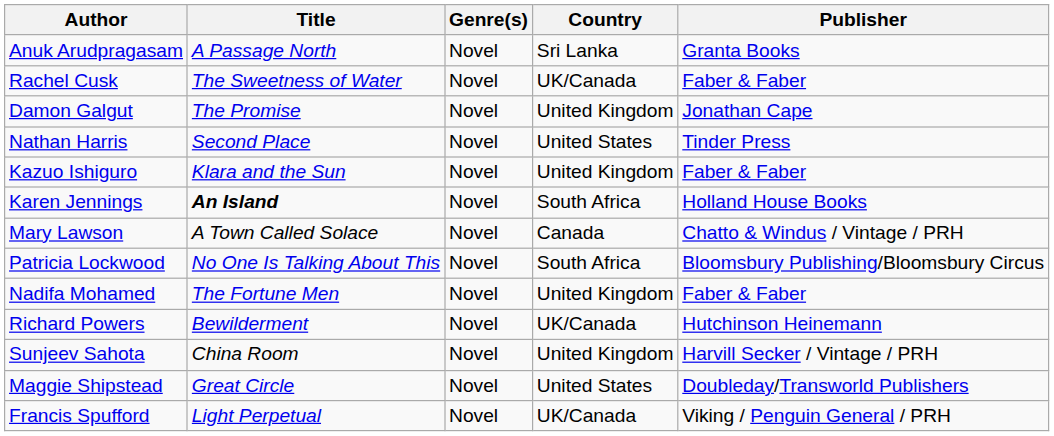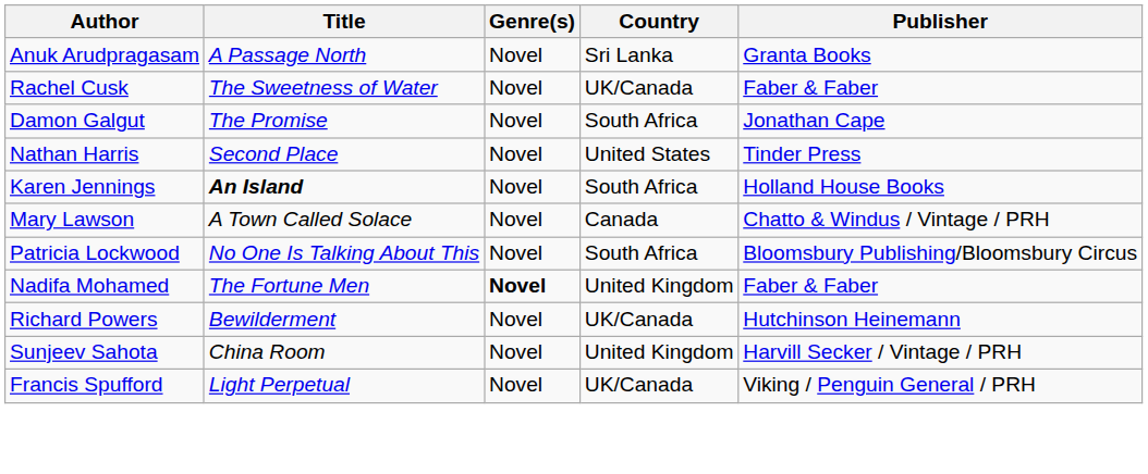 <table class="wikitable">
 <tr>
 <th>Author</th>
 <th>Title</th>
 <th>Genre(s)</th>
 <th>Country</th>
 <th>Publisher</th>
 </tr>
 <tr>
 <td><a href='#'>Anuk Arudpragasam</a></td>
 <td><em><a href='#'>A Passage North</a></em></td>
 <td>Novel</td>
 <td>Sri Lanka</td>
 <td><a href='#'>Granta Books</a></td>
 </tr>
 <tr>
 <td><a href='#'>Rachel Cusk</a></td>
 <td><em><a href='#'>The Sweetness of Water</a></em></td>
 <td>Novel</td>
 <td>UK/Canada</td>
 <td><a href='#'>Faber & Faber</a></td>
 </tr>
 <tr>
 <td><a href='#'>Damon Galgut</a></td>
 <td><em><a href='#'>The Promise</a></em></td>
 <td>Novel</td>
-<td>United Kingdom</td>
+<td>South Africa</td>
 <td><a href='#'>Jonathan Cape</a></td>
 </tr>
 <tr>
 <td><a href='#'>Nathan Harris</a></td>
 <td><em><a href='#'>Second Place</a></em></td>
 <td>Novel</td>
 <td>United States</td>
 <td><a href='#'>Tinder Press</a></td>
-</tr>
-<tr>
-<td><a href='#'>Kazuo Ishiguro</a></td>
-<td><em><a href='#'>Klara and the Sun</a></em></td>
-<td>Novel</td>
-<td>United Kingdom</td>
-<td><a href='#'>Faber & Faber</a></td>
 </tr>
 <tr>
 <td><a href='#'>Karen Jennings</a></td>
 <td><strong><em>An Island</em></strong></td>
 <td>Novel</td>
 <td>South Africa</td>
 <td><a href='#'>Holland House Books</a></td>
 </tr>
 <tr>
 <td><a href='#'>Mary Lawson</a></td>
 <td><em>A Town Called Solace</em></td>
 <td>Novel</td>
 <td>Canada</td>
 <td><a href='#'>Chatto & Windus</a> / Vintage / PRH</td>
 </tr>
 <tr>
 <td><a href='#'>Patricia Lockwood</a></td>
 <td><em><a href='#'>No One Is Talking About This</a></em></td>
 <td>Novel</td>
 <td>South Africa</td>
 <td><a href='#'>Bloomsbury Publishing</a>/Bloomsbury Circus</td>
 </tr>
 <tr>
 <td><a href='#'>Nadifa Mohamed</a></td>
 <td><em><a href='#'>The Fortune Men</a></em></td>
-<td>Novel</td>
+<td><strong>Novel</strong></td>
 <td>United Kingdom</td>
 <td><a href='#'>Faber & Faber</a></td>
 </tr>
 <tr>
 <td><a href='#'>Richard Powers</a></td>
 <td><em><a href='#'>Bewilderment</a></em></td>
 <td>Novel</td>
 <td>UK/Canada</td>
 <td><a href='#'>Hutchinson Heinemann</a></td>
 </tr>
 <tr>
 <td><a href='#'>Sunjeev Sahota</a></td>
 <td><em>China Room</em></td>
 <td>Novel</td>
 <td>United Kingdom</td>
 <td><a href='#'>Harvill Secker</a> / Vintage / PRH</td>
 </tr>
 <tr>
-<td><a href='#'>Maggie Shipstead</a></td>
-<td><em><a href='#'>Great Circle</a></em></td>
-<td>Novel</td>
-<td>United States</td>
-<td><a href='#'>Doubleday</a>/<a href='#'>Transworld Publishers</a></td>
-</tr>
-<tr>
 <td><a href='#'>Francis Spufford</a></td>
 <td><a href='#'><em>Light Perpetual</em></a></td>
 <td>Novel</td>
 <td>UK/Canada</td>
 <td>Viking / <a href='#'>Penguin General</a> / PRH</td>
 </tr>
 </table>
